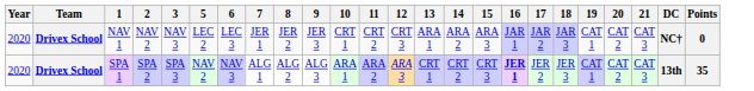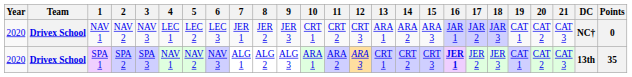 <table class="wikitable" style="text-align:center; font-size:85%">
 <tr>
 <th>Year</th>
 <th>Team</th>
 <th>1</th>
 <th>2</th>
 <th>3</th>
+<th>4</th>
 <th>5</th>
 <th>6</th>
 <th>7</th>
 <th>8</th>
 <th>9</th>
 <th>10</th>
 <th>11</th>
 <th>12</th>
 <th>13</th>
 <th>14</th>
 <th>15</th>
 <th>16</th>
 <th>17</th>
 <th>18</th>
 <th>19</th>
 <th>20</th>
 <th>21</th>
 <th>DC</th>
 <th>Points</th>
 </tr>
 <tr>
 <td><a href='#'>2020</a></td>
 <th nowrap><a href='#'>Drivex School</a></th>
 <td style="background:#;"><a href='#'>NAV<br>1</a></td>
 <td style="background:#;"><a href='#'>NAV<br>2</a></td>
 <td style="background:#;"><a href='#'>NAV<br>3</a></td>
+<td style="background:#;"><a href='#'>LEC<br>1</a></td>
 <td style="background:#;"><a href='#'>LEC<br>2</a></td>
 <td style="background:#;"><a href='#'>LEC<br>3</a></td>
 <td style="background:#;"><a href='#'>JER<br>1</a></td>
 <td style="background:#;"><a href='#'>JER<br>2</a></td>
 <td style="background:#;"><a href='#'>JER<br>3</a></td>
 <td style="background:#;"><a href='#'>CRT<br>1</a></td>
 <td style="background:#;"><a href='#'>CRT<br>2</a></td>
 <td style="background:#;"><a href='#'>CRT<br>3</a></td>
 <td style="background:#;"><a href='#'>ARA<br>1</a></td>
 <td style="background:#;"><a href='#'>ARA<br>2</a></td>
 <td style="background:#;"><a href='#'>ARA<br>3</a></td>
 <td style="background:#CFCFFF;"><a href='#'>JAR<br>1</a><br></td>
 <td style="background:#CFCFFF;"><a href='#'>JAR<br>2</a><br></td>
 <td style="background:#CFCFFF;"><a href='#'>JAR<br>3</a><br></td>
 <td style="background:#;"><a href='#'>CAT<br>1</a></td>
 <td style="background:#;"><a href='#'>CAT<br>2</a></td>
 <td style="background:#;"><a href='#'>CAT<br>3</a></td>
 <th>NC†</th>
 <th>0</th>
 </tr>
 <tr>
 <td><a href='#'>2020</a></td>
 <th nowrap><a href='#'>Drivex School</a></th>
 <td style="background:#EFCFFF;"><a href='#'>SPA<br>1</a><br></td>
 <td style="background:#CFCFFF;"><a href='#'>SPA<br>2</a><br></td>
 <td style="background:#CFCFFF;"><a href='#'>SPA<br>3</a><br></td>
+<td style="background:#DFFFDF;"><a href='#'>NAV<br>1</a><br></td>
 <td style="background:#DFFFDF;"><a href='#'>NAV<br>2</a><br></td>
 <td style="background:#CFCFFF;"><a href='#'>NAV<br>3</a><br></td>
 <td style="background:#FFFFFF;"><a href='#'>ALG<br>1</a><br></td>
 <td style="background:#FFFFFF;"><a href='#'>ALG<br>2</a><br></td>
 <td style="background:#FFFFFF;"><a href='#'>ALG<br>3</a><br></td>
 <td style="background:#DFFFDF;"><a href='#'>ARA<br>1</a><br></td>
 <td style="background:#CFCFFF;"><a href='#'>ARA<br>2</a><br></td>
 <td style="background:#FFDF9F;"><em><a href='#'>ARA<br>3</a></em><br></td>
 <td style="background:#CFCFFF;"><a href='#'>CRT<br>1</a><br></td>
 <td style="background:#CFCFFF;"><a href='#'>CRT<br>2</a><br></td>
 <td style="background:#CFCFFF;"><a href='#'>CRT<br>3</a><br></td>
 <td style="background:#EFCFFF;"><strong><a href='#'>JER<br>1</a><br></strong></td>
 <td style="background:#DFFFDF;"><a href='#'>JER<br>2</a><br></td>
 <td style="background:#DFFFDF;"><a href='#'>JER<br>3</a><br></td>
 <td style="background:#CFCFFF;"><a href='#'>CAT<br>1</a><br></td>
 <td style="background:#DFFFDF;"><a href='#'>CAT<br>2</a><br></td>
 <td style="background:#DFFFDF;"><a href='#'>CAT<br>3</a><br></td>
 <th>13th</th>
 <th>35</th>
 </tr>
 </table>
